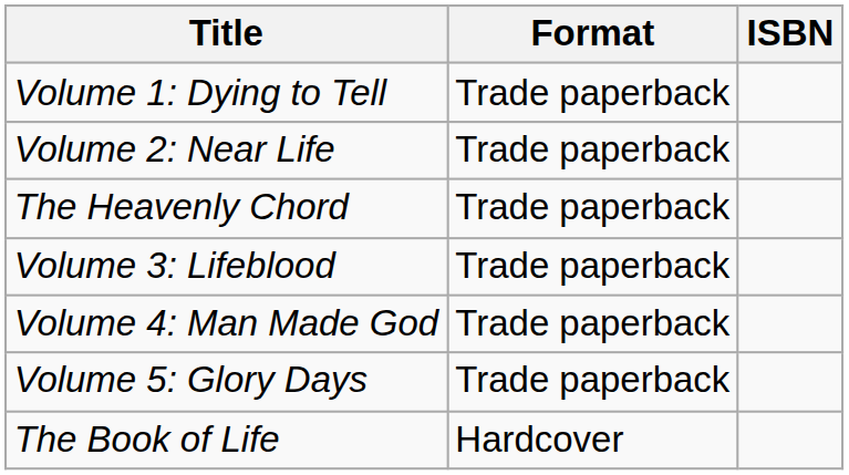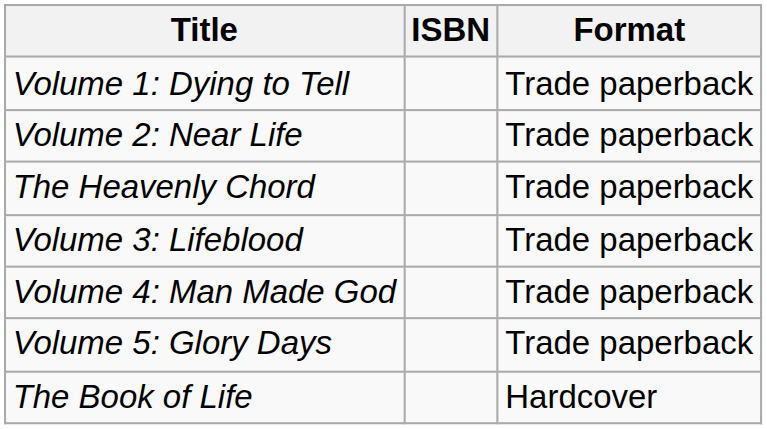 <table class="wikitable">
 <tr>
 <th>Title</th>
+<th>ISBN</th>
 <th>Format</th>
-<th>ISBN</th>
 </tr>
 <tr>
 <td><em>Volume 1: Dying to Tell</em></td>
+<td></td>
 <td>Trade paperback</td>
-<td></td>
 </tr>
 <tr>
 <td><em>Volume 2: Near Life</em></td>
+<td></td>
 <td>Trade paperback</td>
-<td></td>
 </tr>
 <tr>
 <td><em>The Heavenly Chord</em></td>
+<td></td>
 <td>Trade paperback</td>
-<td></td>
 </tr>
 <tr>
 <td><em>Volume 3: Lifeblood</em></td>
+<td></td>
 <td>Trade paperback</td>
-<td></td>
 </tr>
 <tr>
 <td><em>Volume 4: Man Made God</em></td>
+<td></td>
 <td>Trade paperback</td>
-<td></td>
 </tr>
 <tr>
 <td><em>Volume 5: Glory Days</em></td>
+<td></td>
 <td>Trade paperback</td>
-<td></td>
 </tr>
 <tr>
 <td><em>The Book of Life</em></td>
+<td></td>
 <td>Hardcover</td>
-<td></td>
 </tr>
 </table>
